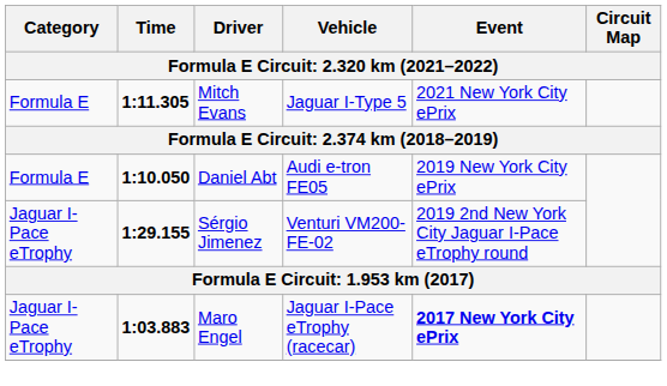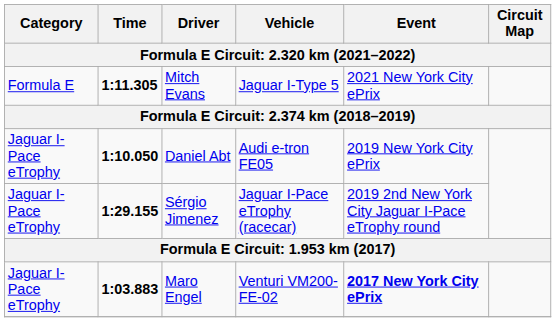 <table class="wikitable">
 <tr>
 <th>Category</th>
 <th>Time</th>
 <th>Driver</th>
 <th>Vehicle</th>
 <th>Event</th>
 <th>Circuit Map</th>
 </tr>
 <tr>
 <th colspan=6>Formula E Circuit: 2.320 km (2021–2022)</th>
 </tr>
 <tr>
 <td><a href='#'>Formula E</a></td>
 <td><strong>1:11.305</strong></td>
 <td><a href='#'>Mitch Evans</a></td>
 <td><a href='#'>Jaguar I-Type 5</a></td>
 <td><a href='#'>2021 New York City ePrix</a></td>
 <td></td>
 </tr>
 <tr>
 <th colspan=6>Formula E Circuit: 2.374 km (2018–2019)</th>
 </tr>
 <tr>
-<td><a href='#'>Formula E</a></td>
+<td><a href='#'>Jaguar I-Pace eTrophy</a></td>
 <td><strong>1:10.050</strong></td>
 <td><a href='#'>Daniel Abt</a></td>
 <td><a href='#'>Audi e-tron FE05</a></td>
 <td><a href='#'>2019 New York City ePrix</a></td>
 <td rowspan = 2></td>
 </tr>
 <tr>
 <td><a href='#'>Jaguar I-Pace eTrophy</a></td>
 <td><strong>1:29.155</strong></td>
 <td><a href='#'>Sérgio Jimenez</a></td>
-<td><a href='#'>Venturi VM200-FE-02</a></td>
+<td><a href='#'>Jaguar I-Pace eTrophy (racecar)</a></td>
 <td><a href='#'>2019 2nd New York City Jaguar I-Pace eTrophy round</a></td>
 </tr>
 <tr>
 <th colspan=6>Formula E Circuit: 1.953 km (2017)</th>
 </tr>
 <tr>
 <td><a href='#'>Jaguar I-Pace eTrophy</a></td>
 <td><strong>1:03.883</strong></td>
 <td><a href='#'>Maro Engel</a></td>
-<td><a href='#'>Jaguar I-Pace eTrophy (racecar)</a></td>
+<td><a href='#'>Venturi VM200-FE-02</a></td>
 <td><strong><a href='#'>2017 New York City ePrix</a></strong></td>
 <td></td>
 </tr>
 <tr>
 </tr>
 </table>
